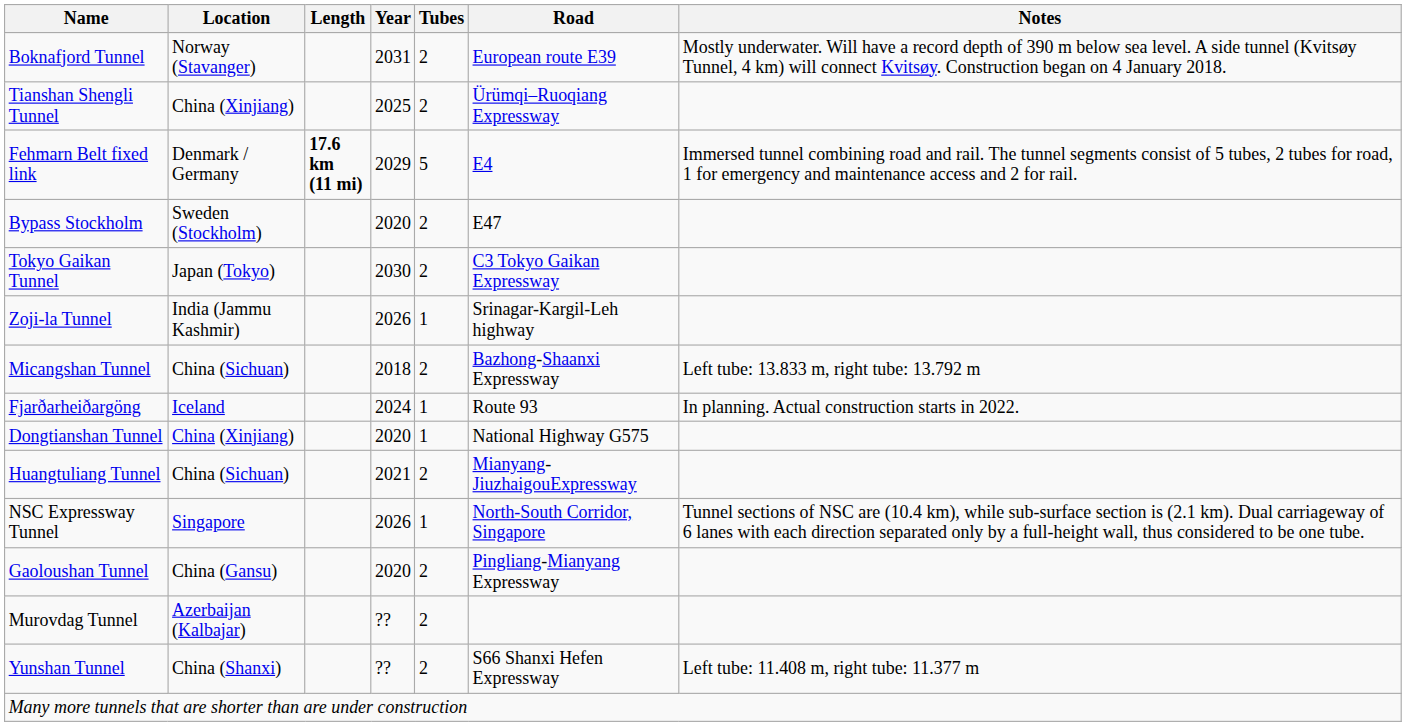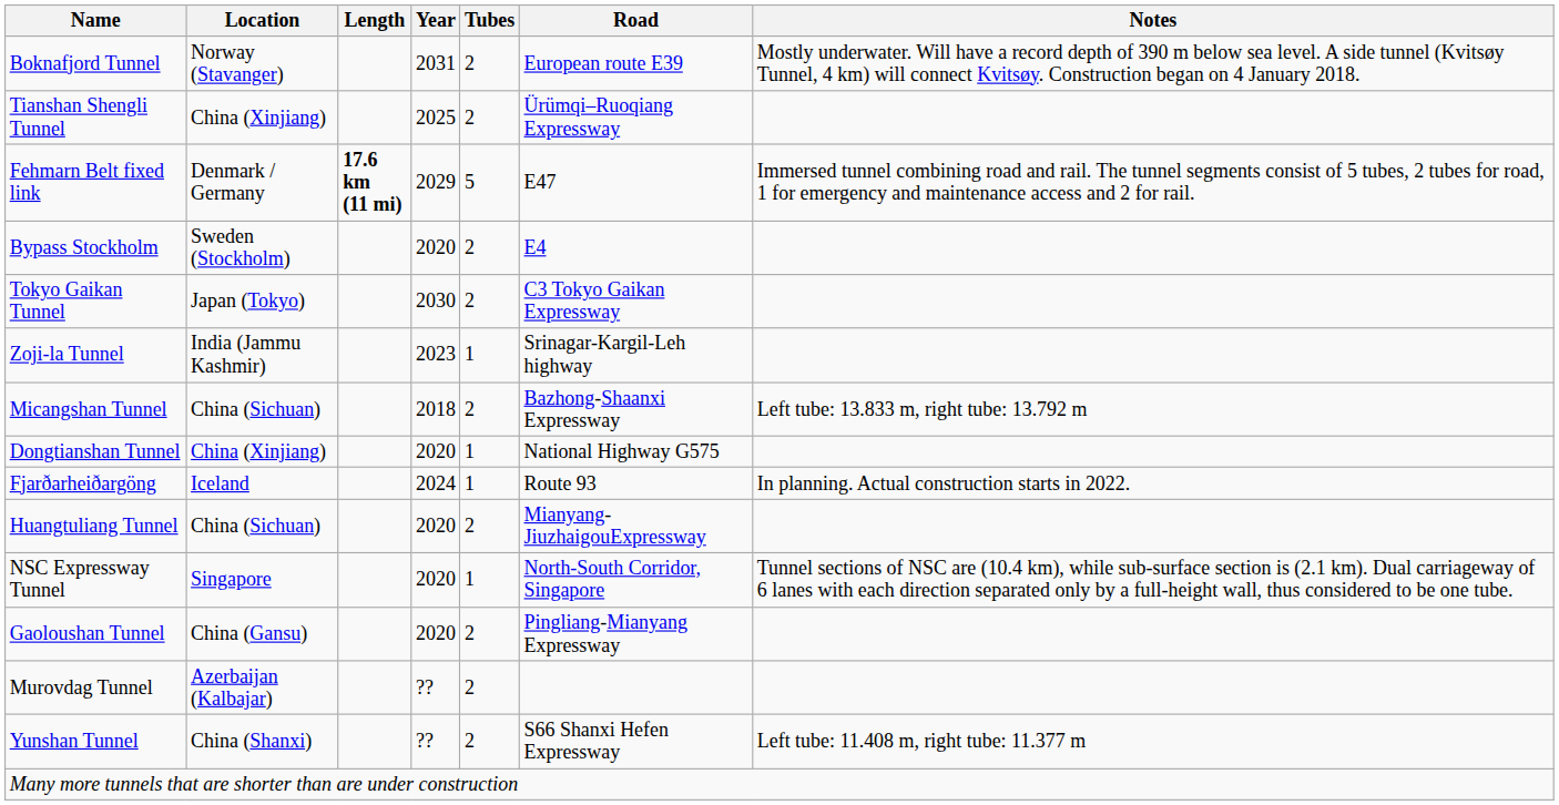 <table class="wikitable sortable">
 <tr>
 <th>Name</th>
 <th>Location</th>
 <th>Length</th>
 <th>Year</th>
 <th>Tubes</th>
 <th>Road</th>
 <th>Notes</th>
 </tr>
 <tr>
 <td><a href='#'>Boknafjord Tunnel</a></td>
 <td>Norway (<a href='#'>Stavanger</a>)</td>
 <td></td>
 <td>2031</td>
 <td>2</td>
 <td><a href='#'>European route E39</a></td>
 <td>Mostly underwater. Will have a record depth of 390 m below sea level. A side tunnel (Kvitsøy Tunnel, 4 km) will connect <a href='#'>Kvitsøy</a>. Construction began on 4 January 2018.</td>
 </tr>
 <tr>
 <td><a href='#'>Tianshan Shengli Tunnel</a></td>
 <td>China (<a href='#'>Xinjiang</a>)</td>
 <td></td>
 <td>2025</td>
 <td>2</td>
 <td><a href='#'>Ürümqi–Ruoqiang Expressway</a></td>
 <td></td>
 </tr>
 <tr>
 <td><a href='#'>Fehmarn Belt fixed link</a></td>
 <td>Denmark / Germany</td>
 <td><strong>17.6 km<br>(11 mi)</strong></td>
 <td>2029</td>
 <td>5</td>
-<td><a href='#'>E4</a></td>
+<td>E47</td>
 <td>Immersed tunnel combining road and rail. The tunnel segments consist of 5 tubes, 2 tubes for road, 1 for emergency and maintenance access and 2 for rail.</td>
 </tr>
 <tr>
 <td><a href='#'>Bypass Stockholm</a></td>
 <td>Sweden (<a href='#'>Stockholm</a>)</td>
 <td></td>
 <td>2020</td>
 <td>2</td>
-<td>E47</td>
+<td><a href='#'>E4</a></td>
 <td></td>
 </tr>
 <tr>
 <td><a href='#'>Tokyo Gaikan Tunnel</a></td>
 <td>Japan (<a href='#'>Tokyo</a>)</td>
 <td></td>
 <td>2030</td>
 <td>2</td>
 <td><a href='#'>C3 Tokyo Gaikan Expressway</a></td>
 <td></td>
 </tr>
 <tr>
 <td><a href='#'>Zoji-la Tunnel</a></td>
 <td>India (Jammu Kashmir)</td>
 <td></td>
-<td>2026</td>
+<td>2023</td>
 <td>1</td>
 <td>Srinagar-Kargil-Leh highway</td>
 <td></td>
 </tr>
 <tr>
 <td><a href='#'>Micangshan Tunnel</a></td>
 <td>China (<a href='#'>Sichuan</a>)</td>
 <td></td>
 <td>2018</td>
 <td>2</td>
 <td><a href='#'>Bazhong</a>-<a href='#'>Shaanxi</a> Expressway</td>
 <td>Left tube: 13.833 m, right tube: 13.792 m</td>
 </tr>
 <tr>
+<td><a href='#'>Dongtianshan Tunnel</a></td>
+<td><a href='#'>China</a> (<a href='#'>Xinjiang</a>)</td>
+<td></td>
+<td>2020</td>
+<td>1</td>
+<td>National Highway G575</td>
+<td></td>
+</tr>
+<tr>
 <td><a href='#'>Fjarðarheiðargöng</a></td>
 <td><a href='#'>Iceland</a></td>
 <td></td>
 <td>2024</td>
 <td>1</td>
 <td>Route 93</td>
 <td>In planning. Actual construction starts in 2022.</td>
 </tr>
 <tr>
-<td><a href='#'>Dongtianshan Tunnel</a></td>
-<td><a href='#'>China</a> (<a href='#'>Xinjiang</a>)</td>
-<td></td>
-<td>2020</td>
-<td>1</td>
-<td>National Highway G575</td>
-<td></td>
-</tr>
-<tr>
 <td><a href='#'>Huangtuliang Tunnel</a></td>
 <td>China (<a href='#'>Sichuan</a>)</td>
 <td></td>
-<td>2021</td>
+<td>2020</td>
 <td>2</td>
 <td><a href='#'>Mianyang</a>-<a href='#'>JiuzhaigouExpressway</a></td>
 <td></td>
 </tr>
 <tr>
 <td>NSC Expressway Tunnel</td>
 <td><a href='#'>Singapore</a></td>
 <td></td>
-<td>2026</td>
+<td>2020</td>
 <td>1</td>
 <td><a href='#'>North-South Corridor, Singapore</a></td>
 <td>Tunnel sections of NSC are (10.4 km), while sub-surface section is (2.1 km). Dual carriageway of 6 lanes with each direction separated only by a full-height wall, thus considered to be one tube.</td>
 </tr>
 <tr>
 <td><a href='#'>Gaoloushan Tunnel</a></td>
 <td>China (<a href='#'>Gansu</a>)</td>
 <td></td>
 <td>2020</td>
 <td>2</td>
 <td><a href='#'>Pingliang</a>-<a href='#'>Mianyang</a> Expressway</td>
 <td></td>
 </tr>
 <tr>
 <td>Murovdag Tunnel</td>
 <td><a href='#'>Azerbaijan</a> (<a href='#'>Kalbajar</a>)</td>
 <td></td>
 <td>??</td>
 <td>2</td>
 <td></td>
 <td></td>
 </tr>
 <tr>
 <td><a href='#'>Yunshan Tunnel</a></td>
 <td>China (<a href='#'>Shanxi</a>)</td>
 <td></td>
 <td>??</td>
 <td>2</td>
 <td>S66 Shanxi Hefen Expressway</td>
 <td>Left tube: 11.408 m, right tube: 11.377 m</td>
 </tr>
 <tr>
 <td colspan="7"><em>Many more tunnels that are shorter than  are under construction</em></td>
 </tr>
 </table>
